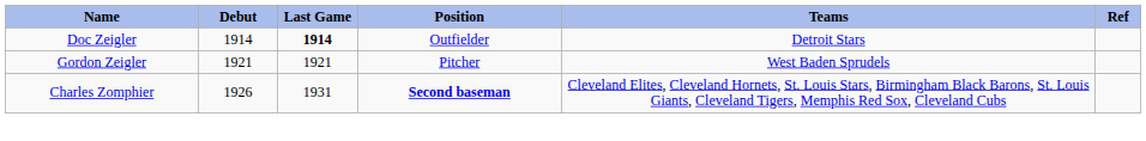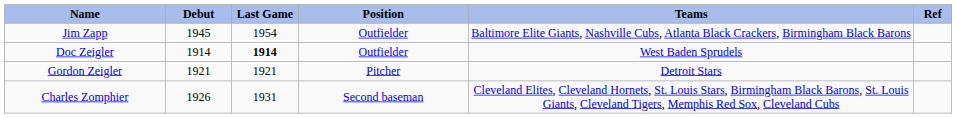 <table class="wikitable" style="width: 100%">
 <tr>
 <th style="background:#a8bdec; width:17%;">Name</th>
 <th style="width:7%; background:#a8bdec;">Debut</th>
 <th style="width:7%; background:#a8bdec;">Last Game</th>
 <th style="width:18%; background:#a8bdec;">Position</th>
 <th style="width:47%; background:#a8bdec;">Teams</th>
 <th style="width:4%; background:#a8bdec;">Ref</th>
 </tr>
 <tr align=center>
+<td><a href='#'>Jim Zapp</a></td>
+<td>1945</td>
+<td>1954</td>
+<td><a href='#'>Outfielder</a></td>
+<td><a href='#'>Baltimore Elite Giants</a>, <a href='#'>Nashville Cubs</a>, <a href='#'>Atlanta Black Crackers</a>, <a href='#'>Birmingham Black Barons</a></td>
+<td></td>
+</tr>
+<tr align=center>
 <td><a href='#'>Doc Zeigler</a></td>
 <td>1914</td>
 <td><strong>1914</strong></td>
 <td><a href='#'>Outfielder</a></td>
-<td><a href='#'>Detroit Stars</a></td>
+<td><a href='#'>West Baden Sprudels</a></td>
 <td></td>
 </tr>
 <tr align=center>
 <td><a href='#'>Gordon Zeigler</a></td>
 <td>1921</td>
 <td>1921</td>
 <td><a href='#'>Pitcher</a></td>
-<td><a href='#'>West Baden Sprudels</a></td>
+<td><a href='#'>Detroit Stars</a></td>
 <td></td>
 </tr>
 <tr align=center>
 <td><a href='#'>Charles Zomphier</a></td>
 <td>1926</td>
 <td>1931</td>
-<td><strong><a href='#'>Second baseman</a></strong></td>
+<td><a href='#'>Second baseman</a></td>
 <td><a href='#'>Cleveland Elites</a>, <a href='#'>Cleveland Hornets</a>, <a href='#'>St. Louis Stars</a>, <a href='#'>Birmingham Black Barons</a>, <a href='#'>St. Louis Giants</a>, <a href='#'>Cleveland Tigers</a>, <a href='#'>Memphis Red Sox</a>, <a href='#'>Cleveland Cubs</a></td>
 <td></td>
 </tr>
 </table>
